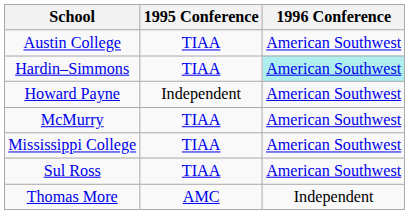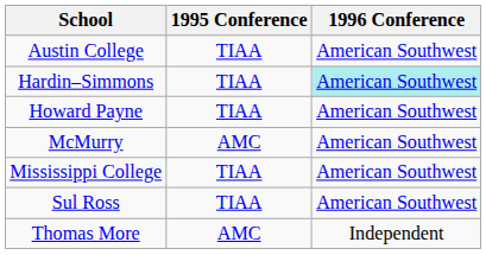 <table class="wikitable sortable">
 <tr>
 <th>School</th>
 <th>1995 Conference</th>
 <th>1996 Conference</th>
 </tr>
 <tr style="text-align:center;">
 <td><a href='#'>Austin College</a></td>
 <td><a href='#'>TIAA</a></td>
 <td><a href='#'>American Southwest</a></td>
 </tr>
 <tr style="text-align:center;">
 <td><a href='#'>Hardin–Simmons</a></td>
 <td><a href='#'>TIAA</a></td>
 <td style="background: paleturquoise;"><a href='#'>American Southwest</a></td>
 </tr>
 <tr style="text-align:center;">
 <td><a href='#'>Howard Payne</a></td>
-<td>Independent</td>
+<td><a href='#'>TIAA</a></td>
 <td><a href='#'>American Southwest</a></td>
 </tr>
 <tr style="text-align:center;">
 <td><a href='#'>McMurry</a></td>
-<td><a href='#'>TIAA</a></td>
+<td><a href='#'>AMC</a></td>
 <td><a href='#'>American Southwest</a></td>
 </tr>
 <tr style="text-align:center;">
 <td><a href='#'>Mississippi College</a></td>
 <td><a href='#'>TIAA</a></td>
 <td><a href='#'>American Southwest</a></td>
 </tr>
 <tr style="text-align:center;">
 <td><a href='#'>Sul Ross</a></td>
 <td><a href='#'>TIAA</a></td>
 <td><a href='#'>American Southwest</a></td>
 </tr>
 <tr style="text-align:center;">
 <td><a href='#'>Thomas More</a></td>
 <td><a href='#'>AMC</a></td>
 <td>Independent</td>
 </tr>
 </table>
